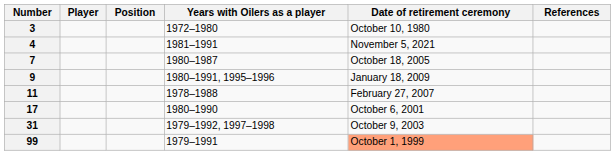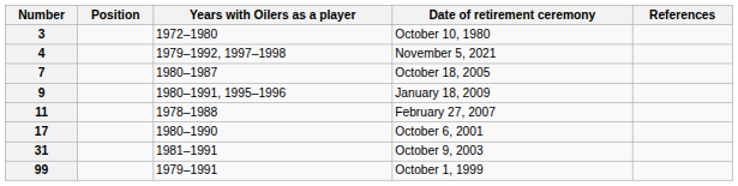 <table class="wikitable sortable" width="75%">
 <tr>
 <th scope="col">Number</th>
-<th scope="col">Player</th>
 <th scope="col">Position</th>
 <th scope="col">Years with Oilers as a player</th>
 <th scope="col">Date of retirement ceremony</th>
 <th scope="col" class="unsortable">References</th>
 </tr>
 <tr>
 <th scope="row">3</th>
 <td></td>
-<td></td>
 <td>1972–1980</td>
 <td>October 10, 1980</td>
 <td></td>
 </tr>
 <tr>
 <th scope="row">4</th>
 <td></td>
-<td></td>
-<td>1981–1991</td>
+<td>1979–1992, 1997–1998</td>
 <td>November 5, 2021</td>
 <td></td>
 </tr>
 <tr>
 <th scope="row">7</th>
-<td></td>
 <td></td>
 <td>1980–1987</td>
 <td>October 18, 2005</td>
 <td></td>
 </tr>
 <tr>
 <th scope="row">9</th>
 <td></td>
-<td></td>
 <td>1980–1991, 1995–1996</td>
 <td>January 18, 2009</td>
 <td></td>
 </tr>
 <tr>
 <th scope="row">11</th>
-<td></td>
 <td></td>
 <td>1978–1988</td>
 <td>February 27, 2007</td>
 <td></td>
 </tr>
 <tr>
 <th scope="row">17</th>
 <td></td>
-<td></td>
 <td>1980–1990</td>
 <td>October 6, 2001</td>
 <td></td>
 </tr>
 <tr>
 <th scope="row">31</th>
 <td></td>
-<td></td>
-<td>1979–1992, 1997–1998</td>
+<td>1981–1991</td>
 <td>October 9, 2003</td>
 <td></td>
 </tr>
 <tr>
 <th scope="row">99</th>
 <td></td>
-<td></td>
 <td>1979–1991</td>
-<td style="background: lightsalmon;">October 1, 1999</td>
+<td>October 1, 1999</td>
 <td></td>
 </tr>
 </table>
